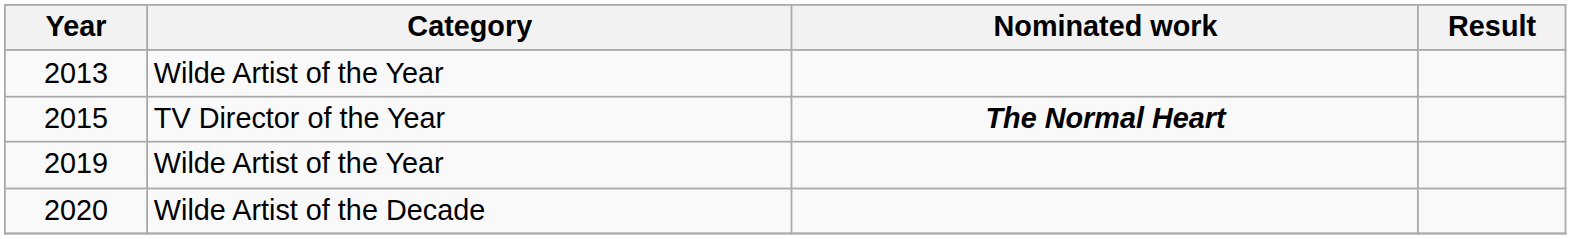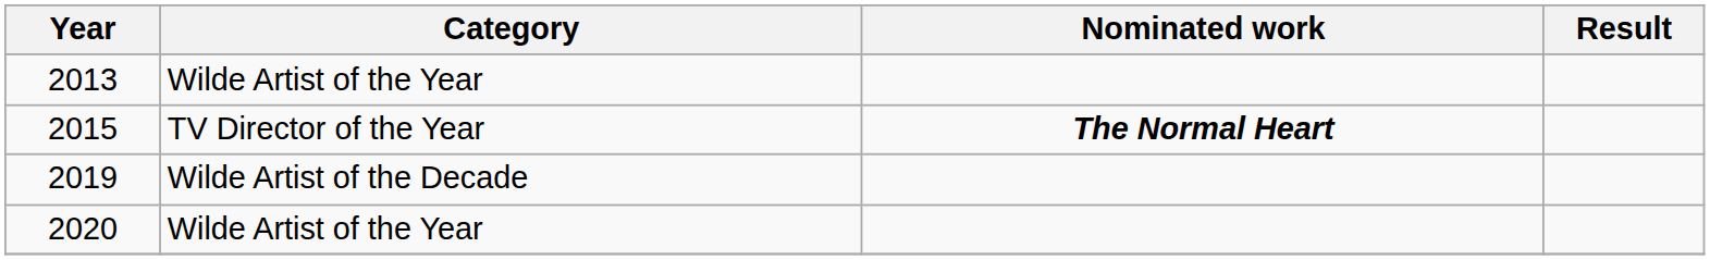 <table class="wikitable unsortable">
 <tr>
 <th scope="col" style="width:5em;">Year</th>
 <th scope="col" style="width:26em;">Category</th>
 <th scope="col" style="width:25em;">Nominated work</th>
 <th scope="col" style="width:5em;">Result</th>
 </tr>
 <tr>
 <td style="text-align:center;">2013</td>
 <td>Wilde Artist of the Year</td>
 <td></td>
 <td></td>
 </tr>
 <tr>
 <td style="text-align:center;">2015</td>
 <td>TV Director of the Year</td>
 <td style="text-align:center;"><strong><em>The Normal Heart</em></strong></td>
 <td></td>
 </tr>
 <tr>
 <td style="text-align:center;">2019</td>
-<td>Wilde Artist of the Year</td>
+<td>Wilde Artist of the Decade</td>
 <td></td>
 <td></td>
 </tr>
 <tr>
 <td style="text-align:center;">2020</td>
-<td>Wilde Artist of the Decade</td>
+<td>Wilde Artist of the Year</td>
 <td></td>
 <td></td>
 </tr>
 <tr>
 </tr>
 </table>
